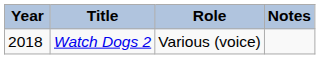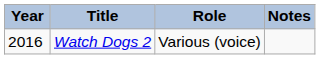 <table class="wikitable sortable">
 <tr>
 <th style="background:#b0c4de; width:40px;">Year </th>
 <th style="background:#b0c4de;">Title</th>
 <th style="background:#b0c4de;">Role</th>
 <th style="background:#b0c4de;" class="unsortable">Notes</th>
 </tr>
 <tr>
-<td>2018</td>
+<td>2016</td>
 <td><em><a href='#'>Watch Dogs 2</a></em></td>
 <td>Various (voice)</td>
 <td></td>
 </tr>
 </table>
